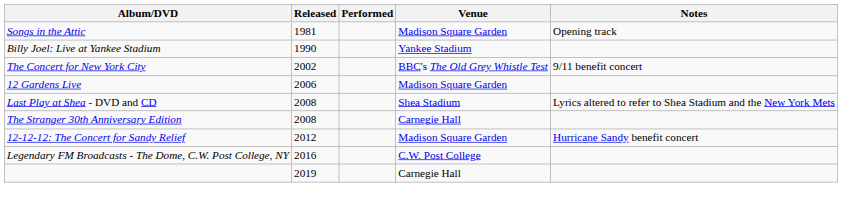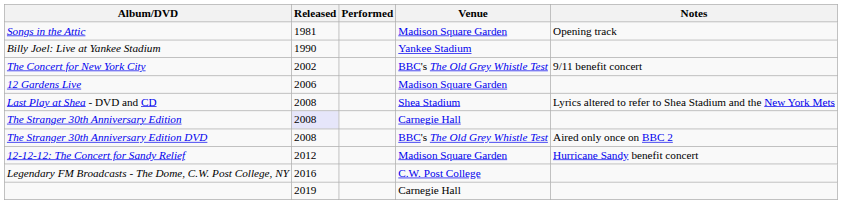 <table class="wikitable sortable">
 <tr>
 <th>Album/DVD</th>
 <th>Released</th>
 <th>Performed</th>
 <th>Venue</th>
 <th class="unsortable">Notes</th>
 </tr>
 <tr>
 <td><em><a href='#'>Songs in the Attic</a></em></td>
 <td>1981</td>
 <td></td>
 <td><a href='#'>Madison Square Garden</a></td>
 <td>Opening track</td>
 </tr>
 <tr>
 <td><em>Billy Joel: Live at Yankee Stadium</em></td>
 <td>1990</td>
 <td></td>
 <td><a href='#'>Yankee Stadium</a></td>
 <td></td>
 </tr>
 <tr>
 <td><em><a href='#'>The Concert for New York City</a></em></td>
 <td>2002</td>
 <td></td>
 <td><a href='#'>BBC</a>'s <em><a href='#'>The Old Grey Whistle Test</a></em></td>
 <td>9/11 benefit concert</td>
 </tr>
 <tr>
 <td><em><a href='#'>12 Gardens Live</a></em></td>
 <td>2006</td>
 <td></td>
 <td><a href='#'>Madison Square Garden</a></td>
 <td></td>
 </tr>
 <tr>
 <td><em><a href='#'>Last Play at Shea</a></em> - DVD and <a href='#'>CD</a></td>
 <td>2008</td>
 <td></td>
 <td><a href='#'>Shea Stadium</a></td>
 <td>Lyrics altered to refer to Shea Stadium and the <a href='#'>New York Mets</a></td>
 </tr>
 <tr>
 <td><em><a href='#'>The Stranger 30th Anniversary Edition</a></em></td>
-<td>2008</td>
+<td style="background: lavender;">2008</td>
 <td></td>
 <td><a href='#'>Carnegie Hall</a></td>
 <td></td>
+</tr>
+<tr>
+<td><em><a href='#'>The Stranger 30th Anniversary Edition DVD</a></em></td>
+<td>2008</td>
+<td></td>
+<td><a href='#'>BBC</a>'s <em><a href='#'>The Old Grey Whistle Test</a></em></td>
+<td>Aired only once on <a href='#'>BBC 2</a></td>
 </tr>
 <tr>
 <td><em><a href='#'>12-12-12: The Concert for Sandy Relief</a></em></td>
 <td>2012</td>
 <td></td>
 <td><a href='#'>Madison Square Garden</a></td>
 <td><a href='#'>Hurricane Sandy</a> benefit concert</td>
 </tr>
 <tr>
 <td><em>Legendary FM Broadcasts - The Dome, C.W. Post College, NY</em></td>
 <td>2016</td>
 <td></td>
 <td><a href='#'>C.W. Post College</a></td>
 <td></td>
 </tr>
 <tr>
 <td><em></em></td>
 <td>2019</td>
 <td></td>
 <td>Carnegie Hall</td>
 <td></td>
 </tr>
 </table>
